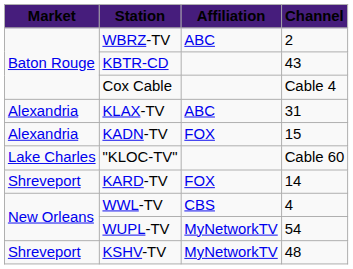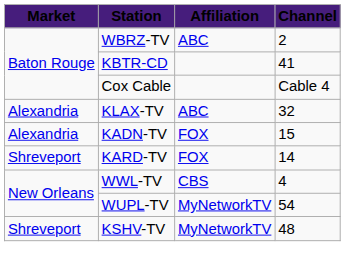 <table class="wikitable">
 <tr>
 <th style="background:#461d7c; text-align:center;"><span>Market</span></th>
 <th style="background:#461d7c; text-align:center;"><span>Station</span></th>
 <th style="background:#461d7c; text-align:center;"><span>Affiliation</span></th>
 <th style="background:#461d7c; text-align:center;"><span>Channel</span></th>
 </tr>
 <tr>
 <td rowspan=3><a href='#'>Baton Rouge</a></td>
 <td><a href='#'>WBRZ</a>-TV</td>
 <td><a href='#'>ABC</a></td>
 <td>2</td>
 </tr>
 <tr>
 <td><a href='#'>KBTR-CD</a></td>
 <td></td>
-<td>43</td>
+<td>41</td>
 </tr>
 <tr>
 <td>Cox Cable</td>
 <td></td>
 <td>Cable 4</td>
 </tr>
 <tr>
 <td><a href='#'>Alexandria</a></td>
 <td><a href='#'>KLAX</a>-TV</td>
 <td><a href='#'>ABC</a></td>
-<td>31</td>
+<td>32</td>
 </tr>
 <tr>
 <td><a href='#'>Alexandria</a></td>
 <td><a href='#'>KADN</a>-TV</td>
 <td><a href='#'>FOX</a></td>
 <td>15</td>
-</tr>
-<tr>
-<td><a href='#'>Lake Charles</a></td>
-<td>"KLOC-TV"</td>
-<td></td>
-<td>Cable 60</td>
 </tr>
 <tr>
 <td><a href='#'>Shreveport</a></td>
 <td><a href='#'>KARD</a>-TV</td>
 <td><a href='#'>FOX</a></td>
 <td>14</td>
 </tr>
 <tr>
 <td rowspan=2><a href='#'>New Orleans</a></td>
 <td><a href='#'>WWL</a>-TV</td>
 <td><a href='#'>CBS</a></td>
 <td>4</td>
 </tr>
 <tr>
 <td><a href='#'>WUPL</a>-TV</td>
 <td><a href='#'>MyNetworkTV</a></td>
 <td>54</td>
 </tr>
 <tr>
 <td><a href='#'>Shreveport</a></td>
 <td><a href='#'>KSHV</a>-TV</td>
 <td><a href='#'>MyNetworkTV</a></td>
 <td>48</td>
 </tr>
 </table>
